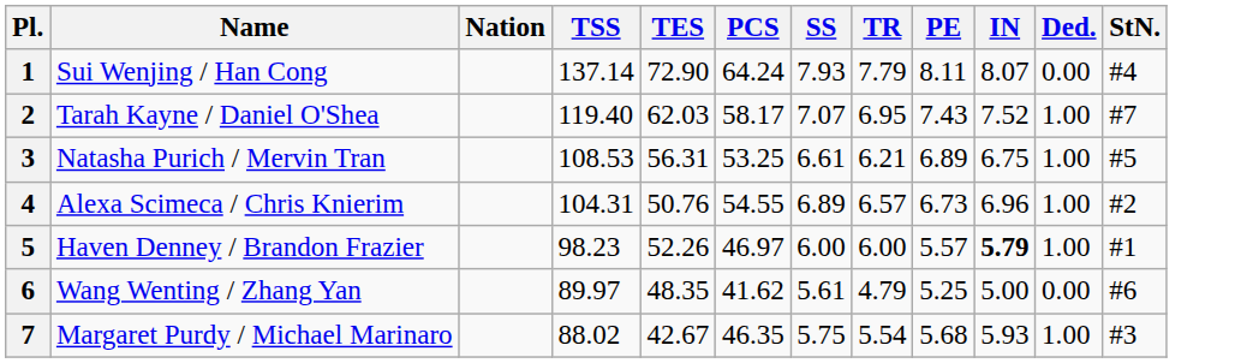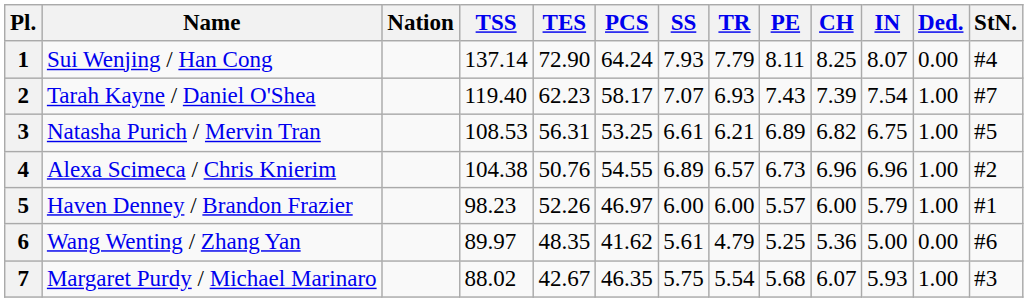 <table class="wikitable sortable">
 <tr>
 <th>Pl.</th>
 <th>Name</th>
 <th>Nation</th>
 <th><a href='#'>TSS</a></th>
 <th><a href='#'>TES</a></th>
 <th><a href='#'>PCS</a></th>
 <th><a href='#'>SS</a></th>
 <th><a href='#'>TR</a></th>
 <th><a href='#'>PE</a></th>
+<th><a href='#'>CH</a></th>
 <th><a href='#'>IN</a></th>
 <th><a href='#'>Ded.</a></th>
 <th>StN.</th>
 </tr>
 <tr>
 <th>1</th>
 <td><a href='#'>Sui Wenjing</a> / <a href='#'>Han Cong</a></td>
 <td></td>
 <td>137.14</td>
 <td>72.90</td>
 <td>64.24</td>
 <td>7.93</td>
 <td>7.79</td>
 <td>8.11</td>
+<td>8.25</td>
 <td>8.07</td>
 <td>0.00</td>
 <td>#4</td>
 </tr>
 <tr>
 <th>2</th>
 <td><a href='#'>Tarah Kayne</a> / <a href='#'>Daniel O'Shea</a></td>
 <td></td>
 <td>119.40</td>
-<td>62.03</td>
+<td>62.23</td>
 <td>58.17</td>
 <td>7.07</td>
-<td>6.95</td>
+<td>6.93</td>
 <td>7.43</td>
-<td>7.52</td>
+<td>7.39</td>
+<td>7.54</td>
 <td>1.00</td>
 <td>#7</td>
 </tr>
 <tr>
 <th>3</th>
 <td><a href='#'>Natasha Purich</a> / <a href='#'>Mervin Tran</a></td>
 <td></td>
 <td>108.53</td>
 <td>56.31</td>
 <td>53.25</td>
 <td>6.61</td>
 <td>6.21</td>
 <td>6.89</td>
+<td>6.82</td>
 <td>6.75</td>
 <td>1.00</td>
 <td>#5</td>
 </tr>
 <tr>
 <th>4</th>
 <td><a href='#'>Alexa Scimeca</a> / <a href='#'>Chris Knierim</a></td>
 <td></td>
-<td>104.31</td>
+<td>104.38</td>
 <td>50.76</td>
 <td>54.55</td>
 <td>6.89</td>
 <td>6.57</td>
 <td>6.73</td>
+<td>6.96</td>
 <td>6.96</td>
 <td>1.00</td>
 <td>#2</td>
 </tr>
 <tr>
 <th>5</th>
 <td><a href='#'>Haven Denney</a> / <a href='#'>Brandon Frazier</a></td>
 <td></td>
 <td>98.23</td>
 <td>52.26</td>
 <td>46.97</td>
 <td>6.00</td>
 <td>6.00</td>
 <td>5.57</td>
-<td><strong>5.79</strong></td>
+<td>6.00</td>
+<td>5.79</td>
 <td>1.00</td>
 <td>#1</td>
 </tr>
 <tr>
 <th>6</th>
 <td><a href='#'>Wang Wenting</a> / <a href='#'>Zhang Yan</a></td>
 <td></td>
 <td>89.97</td>
 <td>48.35</td>
 <td>41.62</td>
 <td>5.61</td>
 <td>4.79</td>
 <td>5.25</td>
+<td>5.36</td>
 <td>5.00</td>
 <td>0.00</td>
 <td>#6</td>
 </tr>
 <tr>
 <th>7</th>
 <td><a href='#'>Margaret Purdy</a> / <a href='#'>Michael Marinaro</a></td>
 <td></td>
 <td>88.02</td>
 <td>42.67</td>
 <td>46.35</td>
 <td>5.75</td>
 <td>5.54</td>
 <td>5.68</td>
+<td>6.07</td>
 <td>5.93</td>
 <td>1.00</td>
 <td>#3</td>
 </tr>
 </table>
